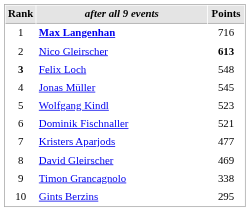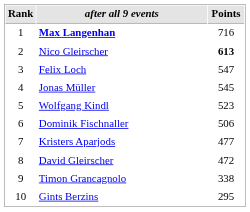 <table cellspacing="1" cellpadding="3" style="border:1px solid #AAAAAA;font-size:86%">
 <tr style="background-color: #E4E4E4;">
 <th style="border-bottom:1px solid #AAAAAA; width: 10px;">Rank</th>
 <th style="border-bottom:1px solid #AAAAAA; width: 210px;"><em>after all 9 events</em></th>
 <th style="border-bottom:1px solid #AAAAAA; width: 40px;">Points</th>
 </tr>
 <tr>
 <td align=center>1</td>
 <td> <strong><a href='#'>Max Langenhan</a></strong></td>
 <td align=center>716</td>
 </tr>
 <tr>
 <td align=center>2</td>
 <td> <a href='#'>Nico Gleirscher</a></td>
 <td align=center><strong>613</strong></td>
 </tr>
 <tr>
-<td align=center><strong>3</strong></td>
+<td align=center>3</td>
 <td> <a href='#'>Felix Loch</a></td>
-<td align=center>548</td>
+<td align=center>547</td>
 </tr>
 <tr>
 <td align=center>4</td>
 <td> <a href='#'>Jonas Müller</a></td>
 <td align=center>545</td>
 </tr>
 <tr>
 <td align=center>5</td>
 <td> <a href='#'>Wolfgang Kindl</a></td>
 <td align=center>523</td>
 </tr>
 <tr>
 <td align=center>6</td>
 <td> <a href='#'>Dominik Fischnaller</a></td>
-<td align=center>521</td>
+<td align=center>506</td>
 </tr>
 <tr>
 <td align=center>7</td>
 <td> <a href='#'>Kristers Aparjods</a></td>
 <td align=center>477</td>
 </tr>
 <tr>
 <td align=center>8</td>
 <td> <a href='#'>David Gleirscher</a></td>
-<td align=center>469</td>
+<td align=center>472</td>
 </tr>
 <tr>
 <td align=center>9</td>
 <td> <a href='#'>Timon Grancagnolo</a></td>
 <td align=center>338</td>
 </tr>
 <tr>
 <td align=center>10</td>
 <td> <a href='#'>Gints Berzins</a></td>
 <td align=center>295</td>
 </tr>
 </table>
